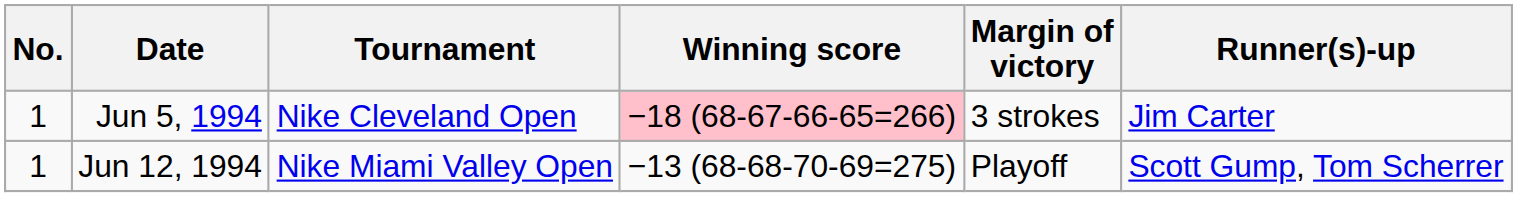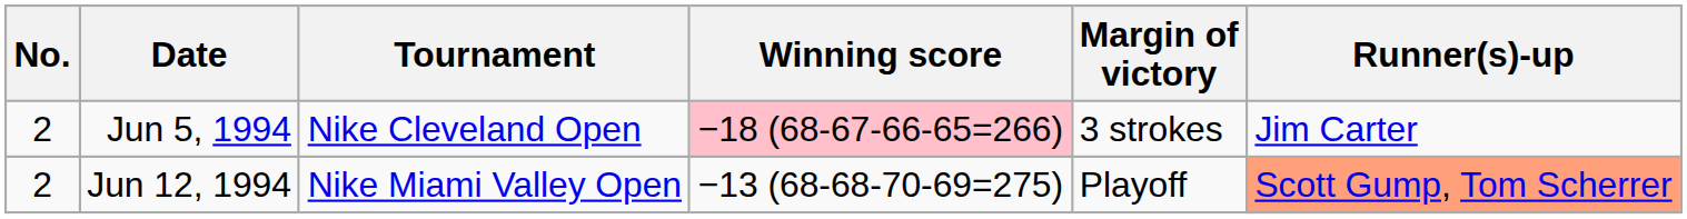 <table class="wikitable" style="font-size:95%;">
 <tr>
 <th>No.</th>
 <th>Date</th>
 <th>Tournament</th>
 <th>Winning score</th>
 <th>Margin of<br>victory</th>
 <th>Runner(s)-up</th>
 </tr>
 <tr>
-<td align=center>1</td>
+<td align=center>2</td>
 <td align=right>Jun 5, <a href='#'>1994</a></td>
 <td><a href='#'>Nike Cleveland Open</a></td>
 <td style="background: pink;">−18 (68-67-66-65=266)</td>
 <td>3 strokes</td>
 <td> <a href='#'>Jim Carter</a></td>
 </tr>
 <tr>
-<td align=center>1</td>
+<td align=center>2</td>
 <td align=right>Jun 12, 1994</td>
 <td><a href='#'>Nike Miami Valley Open</a></td>
 <td>−13 (68-68-70-69=275)</td>
 <td>Playoff</td>
-<td> <a href='#'>Scott Gump</a>,  <a href='#'>Tom Scherrer</a></td>
+<td style="background: lightsalmon;"> <a href='#'>Scott Gump</a>,  <a href='#'>Tom Scherrer</a></td>
 </tr>
 </table>
